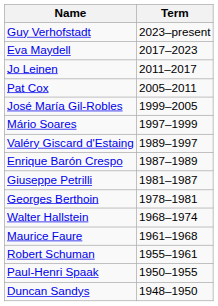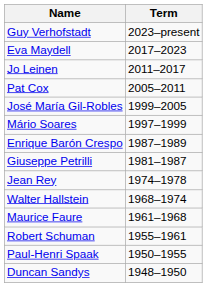 <table class="wikitable sortable">
 <tr>
 <th>Name</th>
 <th>Term</th>
 </tr>
 <tr>
 <td><a href='#'>Guy Verhofstadt</a></td>
 <td>2023–present</td>
 </tr>
 <tr>
 <td><a href='#'>Eva Maydell</a></td>
 <td>2017–2023</td>
 </tr>
 <tr>
 <td><a href='#'>Jo Leinen</a></td>
 <td>2011–2017</td>
 </tr>
 <tr>
 <td><a href='#'>Pat Cox</a></td>
 <td>2005–2011</td>
 </tr>
 <tr>
 <td><a href='#'>José María Gil-Robles</a></td>
 <td>1999–2005</td>
 </tr>
 <tr>
 <td><a href='#'>Mário Soares</a></td>
 <td>1997–1999</td>
 </tr>
 <tr>
-<td><a href='#'>Valéry Giscard d'Estaing</a></td>
-<td>1989–1997</td>
-</tr>
-<tr>
 <td><a href='#'>Enrique Barón Crespo</a></td>
 <td>1987–1989</td>
 </tr>
 <tr>
 <td><a href='#'>Giuseppe Petrilli</a></td>
 <td>1981–1987</td>
 </tr>
 <tr>
-<td><a href='#'>Georges Berthoin</a></td>
-<td>1978–1981</td>
+<td><a href='#'>Jean Rey</a></td>
+<td>1974–1978</td>
 </tr>
 <tr>
 <td><a href='#'>Walter Hallstein</a></td>
 <td>1968–1974</td>
 </tr>
 <tr>
 <td><a href='#'>Maurice Faure</a></td>
 <td>1961–1968</td>
 </tr>
 <tr>
 <td><a href='#'>Robert Schuman</a></td>
 <td>1955–1961</td>
 </tr>
 <tr>
 <td><a href='#'>Paul-Henri Spaak</a></td>
 <td>1950–1955</td>
 </tr>
 <tr>
 <td><a href='#'>Duncan Sandys</a></td>
 <td>1948–1950</td>
 </tr>
 </table>
